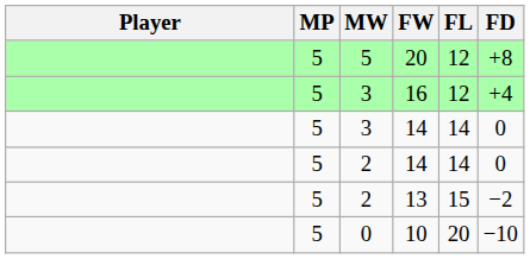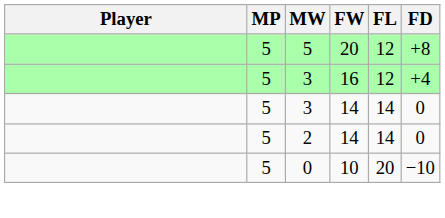 <table class="wikitable" style="text-align: center;">
 <tr>
 <th width=200>Player</th>
 <th width=20>MP</th>
 <th width=20>MW</th>
 <th width=20>FW</th>
 <th width=20>FL</th>
 <th width=20>FD</th>
 </tr>
 <tr style="background:#aaffaa;">
 <td style="text-align:left;"><strong></strong></td>
 <td>5</td>
 <td>5</td>
 <td>20</td>
 <td>12</td>
 <td>+8</td>
 </tr>
 <tr style="background:#aaffaa;">
 <td style="text-align:left;"><strong></strong></td>
 <td>5</td>
 <td>3</td>
 <td>16</td>
 <td>12</td>
 <td>+4</td>
 </tr>
 <tr>
 <td style="text-align:left;"></td>
 <td>5</td>
 <td>3</td>
 <td>14</td>
 <td>14</td>
 <td>0</td>
 </tr>
 <tr>
 <td style="text-align:left;"></td>
 <td>5</td>
 <td>2</td>
 <td>14</td>
 <td>14</td>
 <td>0</td>
 </tr>
 <tr>
 <td style="text-align:left;"></td>
 <td>5</td>
-<td>2</td>
-<td>13</td>
-<td>15</td>
-<td>−2</td>
-</tr>
-<tr>
-<td style="text-align:left;"></td>
-<td>5</td>
 <td>0</td>
 <td>10</td>
 <td>20</td>
 <td>−10</td>
 </tr>
 </table>
